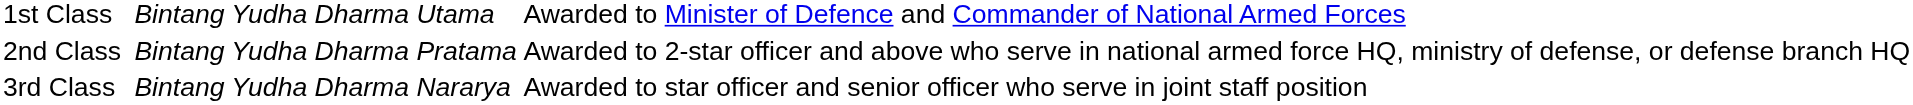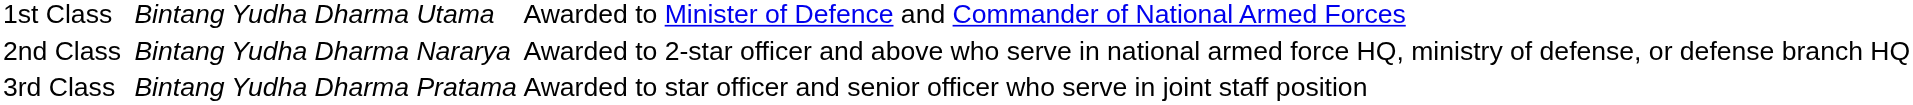 <table>
 <tr>
 <td>1st Class</td>
 <td></td>
 <td><em>Bintang Yudha Dharma Utama</em></td>
 <td>Awarded to <a href='#'>Minister of Defence</a> and <a href='#'>Commander of National Armed Forces</a></td>
 </tr>
 <tr>
 <td>2nd Class</td>
 <td></td>
-<td><em>Bintang Yudha Dharma Pratama</em></td>
+<td><em>Bintang Yudha Dharma Nararya</em></td>
 <td>Awarded to 2-star officer and above who serve in national armed force HQ, ministry of defense, or defense branch HQ</td>
 </tr>
 <tr>
 <td>3rd Class</td>
 <td></td>
-<td><em>Bintang Yudha Dharma Nararya</em></td>
+<td><em>Bintang Yudha Dharma Pratama</em></td>
 <td>Awarded to star officer and senior officer who serve in joint staff position</td>
 </tr>
 </table>
